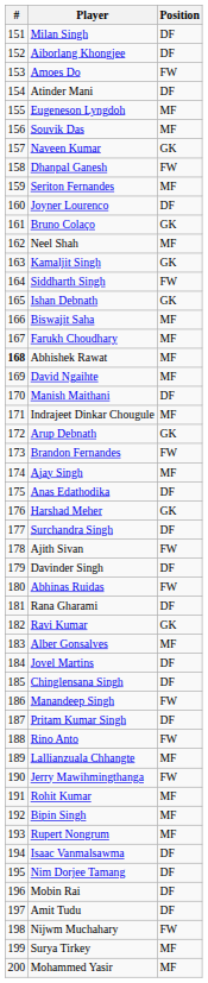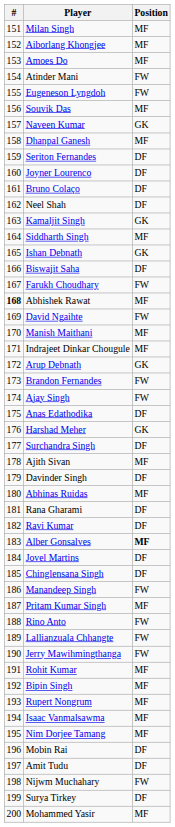 <table class="wikitable sortable" style="text-align:left; font-size:95%">
 <tr>
 <th>#</th>
 <th>Player</th>
 <th>Position</th>
 </tr>
 <tr>
 <td>151</td>
 <td><a href='#'>Milan Singh</a></td>
-<td>DF</td>
+<td>MF</td>
 </tr>
 <tr>
 <td>152</td>
 <td><a href='#'>Aiborlang Khongjee</a></td>
-<td>DF</td>
+<td>MF</td>
 </tr>
 <tr>
 <td>153</td>
 <td><a href='#'>Amoes Do</a></td>
-<td>FW</td>
+<td>MF</td>
 </tr>
 <tr>
 <td>154</td>
 <td>Atinder Mani</td>
-<td>DF</td>
+<td>FW</td>
 </tr>
 <tr>
 <td>155</td>
 <td><a href='#'>Eugeneson Lyngdoh</a></td>
-<td>MF</td>
+<td>FW</td>
 </tr>
 <tr>
 <td>156</td>
 <td><a href='#'>Souvik Das</a></td>
 <td>MF</td>
 </tr>
 <tr>
 <td>157</td>
 <td><a href='#'>Naveen Kumar</a></td>
 <td>GK</td>
 </tr>
 <tr>
 <td>158</td>
 <td><a href='#'>Dhanpal Ganesh</a></td>
-<td>FW</td>
+<td>MF</td>
 </tr>
 <tr>
 <td>159</td>
 <td><a href='#'>Seriton Fernandes</a></td>
-<td>MF</td>
+<td>DF</td>
 </tr>
 <tr>
 <td>160</td>
 <td><a href='#'>Joyner Lourenco</a></td>
 <td>DF</td>
 </tr>
 <tr>
 <td>161</td>
 <td><a href='#'>Bruno Colaço</a></td>
-<td>GK</td>
+<td>DF</td>
 </tr>
 <tr>
 <td>162</td>
 <td>Neel Shah</td>
-<td>MF</td>
+<td>DF</td>
 </tr>
 <tr>
 <td>163</td>
 <td><a href='#'>Kamaljit Singh</a></td>
 <td>GK</td>
 </tr>
 <tr>
 <td>164</td>
 <td><a href='#'>Siddharth Singh</a></td>
-<td>FW</td>
+<td>MF</td>
 </tr>
 <tr>
 <td>165</td>
 <td><a href='#'>Ishan Debnath</a></td>
 <td>GK</td>
 </tr>
 <tr>
 <td>166</td>
 <td><a href='#'>Biswajit Saha</a></td>
-<td>MF</td>
+<td>DF</td>
 </tr>
 <tr>
 <td>167</td>
 <td><a href='#'>Farukh Choudhary</a></td>
-<td>MF</td>
+<td>FW</td>
 </tr>
 <tr>
 <td><strong>168</strong></td>
 <td>Abhishek Rawat</td>
 <td>MF</td>
 </tr>
 <tr>
 <td>169</td>
 <td><a href='#'>David Ngaihte</a></td>
-<td>MF</td>
+<td>FW</td>
 </tr>
 <tr>
 <td>170</td>
 <td><a href='#'>Manish Maithani</a></td>
-<td>DF</td>
+<td>MF</td>
 </tr>
 <tr>
 <td>171</td>
 <td>Indrajeet Dinkar Chougule</td>
 <td>MF</td>
 </tr>
 <tr>
 <td>172</td>
 <td><a href='#'>Arup Debnath</a></td>
 <td>GK</td>
 </tr>
 <tr>
 <td>173</td>
 <td><a href='#'>Brandon Fernandes</a></td>
 <td>FW</td>
 </tr>
 <tr>
 <td>174</td>
 <td><a href='#'>Ajay Singh</a></td>
-<td>MF</td>
+<td>FW</td>
 </tr>
 <tr>
 <td>175</td>
 <td><a href='#'>Anas Edathodika</a></td>
 <td>DF</td>
 </tr>
 <tr>
 <td>176</td>
 <td><a href='#'>Harshad Meher</a></td>
 <td>GK</td>
 </tr>
 <tr>
 <td>177</td>
 <td><a href='#'>Surchandra Singh</a></td>
 <td>DF</td>
 </tr>
 <tr>
 <td>178</td>
 <td>Ajith Sivan</td>
-<td>FW</td>
+<td>MF</td>
 </tr>
 <tr>
 <td>179</td>
 <td>Davinder Singh</td>
 <td>DF</td>
 </tr>
 <tr>
 <td>180</td>
 <td><a href='#'>Abhinas Ruidas</a></td>
-<td>FW</td>
+<td>MF</td>
 </tr>
 <tr>
 <td>181</td>
 <td>Rana Gharami</td>
 <td>DF</td>
 </tr>
 <tr>
 <td>182</td>
 <td><a href='#'>Ravi Kumar</a></td>
-<td>GK</td>
+<td>DF</td>
 </tr>
 <tr>
 <td>183</td>
 <td><a href='#'>Alber Gonsalves</a></td>
-<td>MF</td>
+<td><strong>MF</strong></td>
 </tr>
 <tr>
 <td>184</td>
 <td><a href='#'>Jovel Martins</a></td>
 <td>DF</td>
 </tr>
 <tr>
 <td>185</td>
 <td><a href='#'>Chinglensana Singh</a></td>
 <td>DF</td>
 </tr>
 <tr>
 <td>186</td>
 <td><a href='#'>Manandeep Singh</a></td>
 <td>FW</td>
 </tr>
 <tr>
 <td>187</td>
 <td><a href='#'>Pritam Kumar Singh</a></td>
-<td>DF</td>
+<td>MF</td>
 </tr>
 <tr>
 <td>188</td>
 <td><a href='#'>Rino Anto</a></td>
 <td>FW</td>
 </tr>
 <tr>
 <td>189</td>
 <td><a href='#'>Lallianzuala Chhangte</a></td>
-<td>MF</td>
+<td>FW</td>
 </tr>
 <tr>
 <td>190</td>
 <td><a href='#'>Jerry Mawihmingthanga</a></td>
 <td>FW</td>
 </tr>
 <tr>
 <td>191</td>
 <td><a href='#'>Rohit Kumar</a></td>
 <td>MF</td>
 </tr>
 <tr>
 <td>192</td>
 <td><a href='#'>Bipin Singh</a></td>
 <td>MF</td>
 </tr>
 <tr>
 <td>193</td>
 <td><a href='#'>Rupert Nongrum</a></td>
 <td>MF</td>
 </tr>
 <tr>
 <td>194</td>
 <td><a href='#'>Isaac Vanmalsawma</a></td>
-<td>DF</td>
+<td>MF</td>
 </tr>
 <tr>
 <td>195</td>
 <td><a href='#'>Nim Dorjee Tamang</a></td>
-<td>DF</td>
+<td>MF</td>
 </tr>
 <tr>
 <td>196</td>
 <td>Mobin Rai</td>
 <td>DF</td>
 </tr>
 <tr>
 <td>197</td>
 <td>Amit Tudu</td>
 <td>DF</td>
 </tr>
 <tr>
 <td>198</td>
 <td>Nijwm Muchahary</td>
 <td>FW</td>
 </tr>
 <tr>
 <td>199</td>
 <td>Surya Tirkey</td>
-<td>MF</td>
+<td>DF</td>
 </tr>
 <tr>
 <td>200</td>
 <td>Mohammed Yasir</td>
 <td>MF</td>
 </tr>
 </table>
